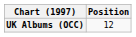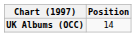 <table class="wikitable plainrowheaders" style="text-align:center">
 <tr>
 <th scope="col">Chart (1997)</th>
 <th scope="col">Position</th>
 </tr>
 <tr>
 <th scope="row">UK Albums (OCC)</th>
-<td>12</td>
+<td>14</td>
 </tr>
 </table>
